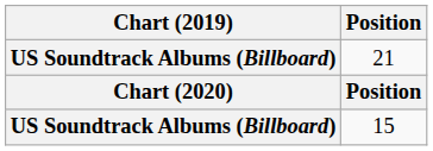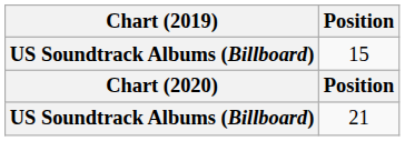 <table class="wikitable plainrowheaders" style="text-align:center">
 <tr>
 <th scope="col">Chart (2019)</th>
 <th scope="col">Position</th>
 </tr>
 <tr>
 <th scope="row">US Soundtrack Albums (<em>Billboard</em>)</th>
-<td>21</td>
+<td>15</td>
 </tr>
 <tr>
 <th scope="col">Chart (2020)</th>
 <th scope="col">Position</th>
 </tr>
 <tr>
 <th scope="row">US Soundtrack Albums (<em>Billboard</em>)</th>
-<td>15</td>
+<td>21</td>
 </tr>
 </table>
